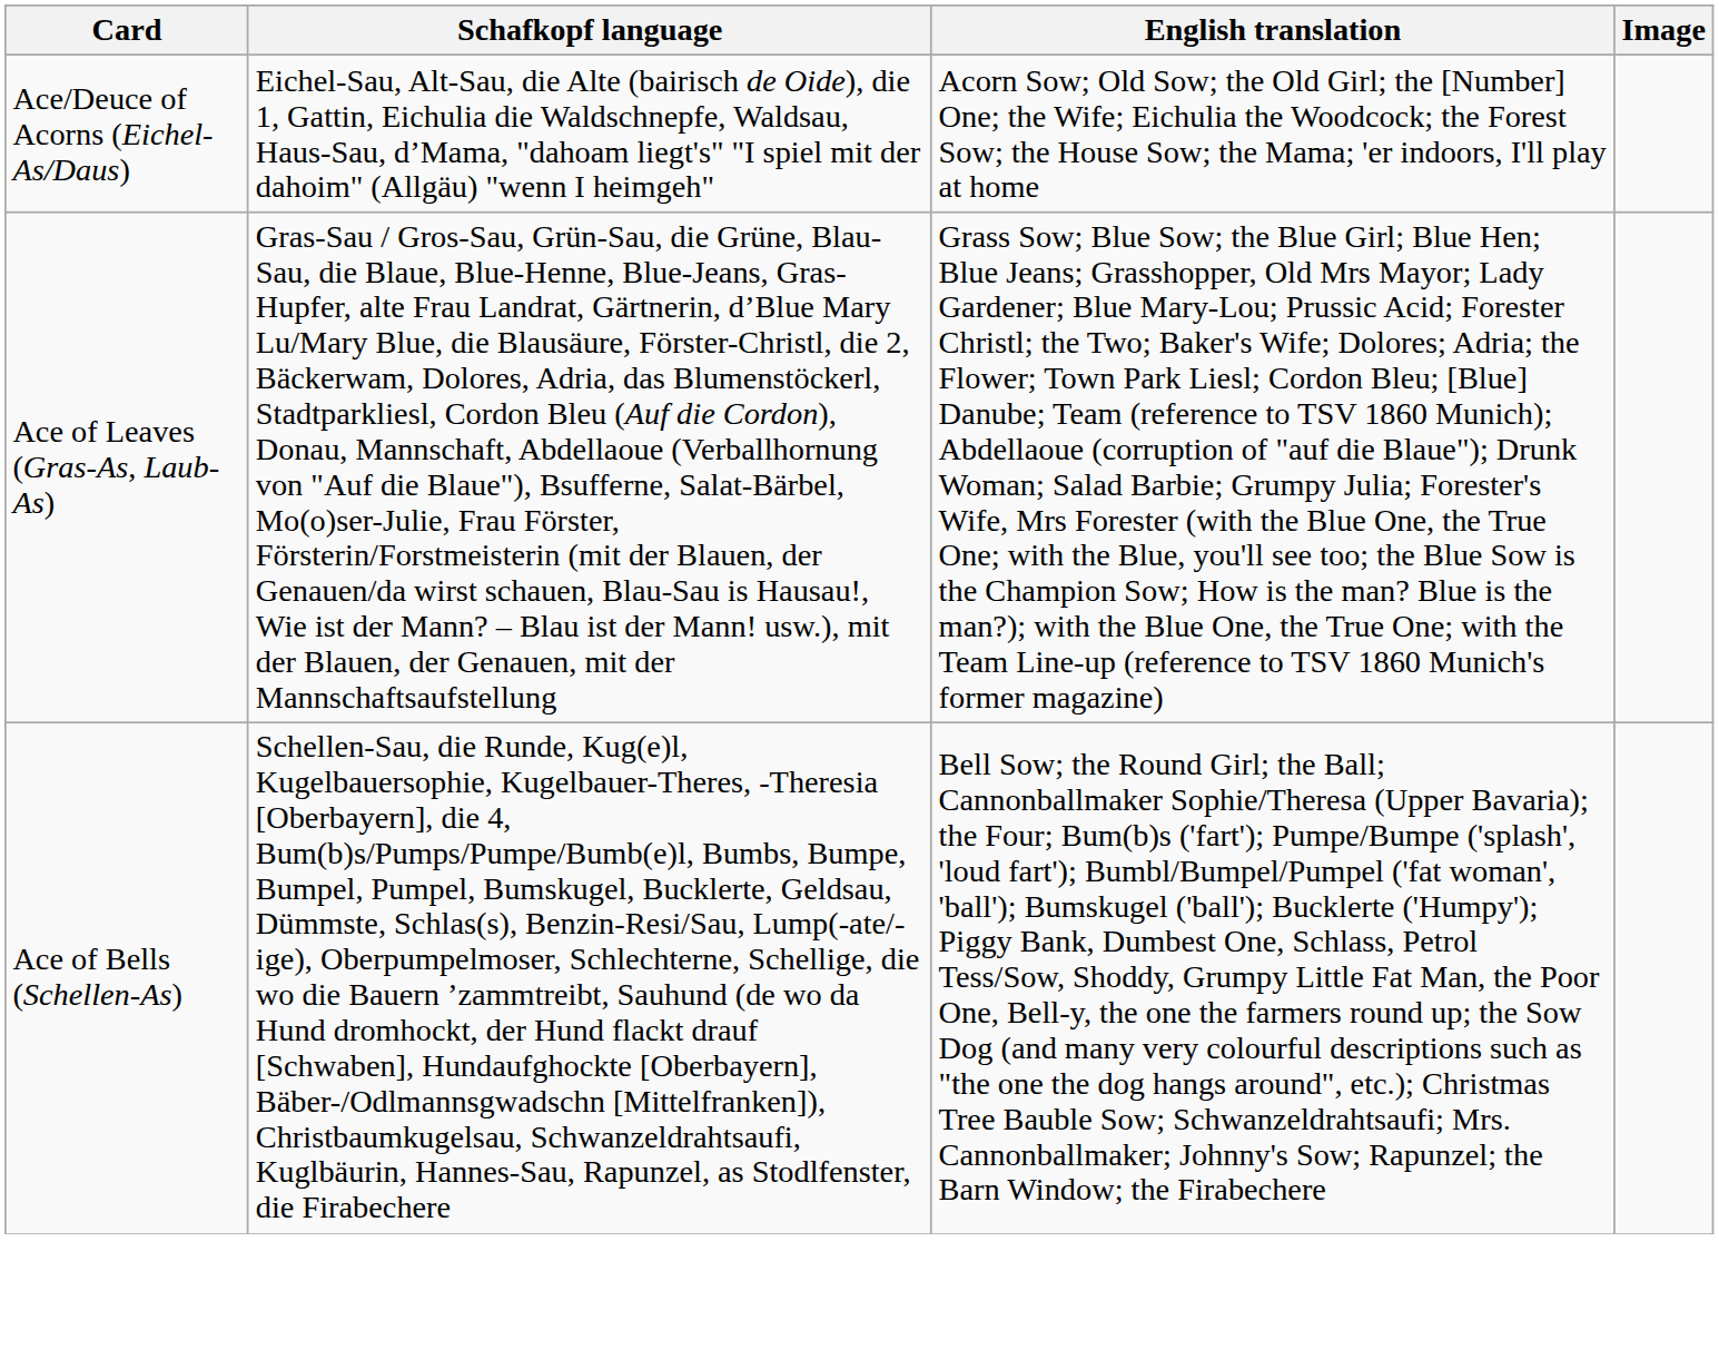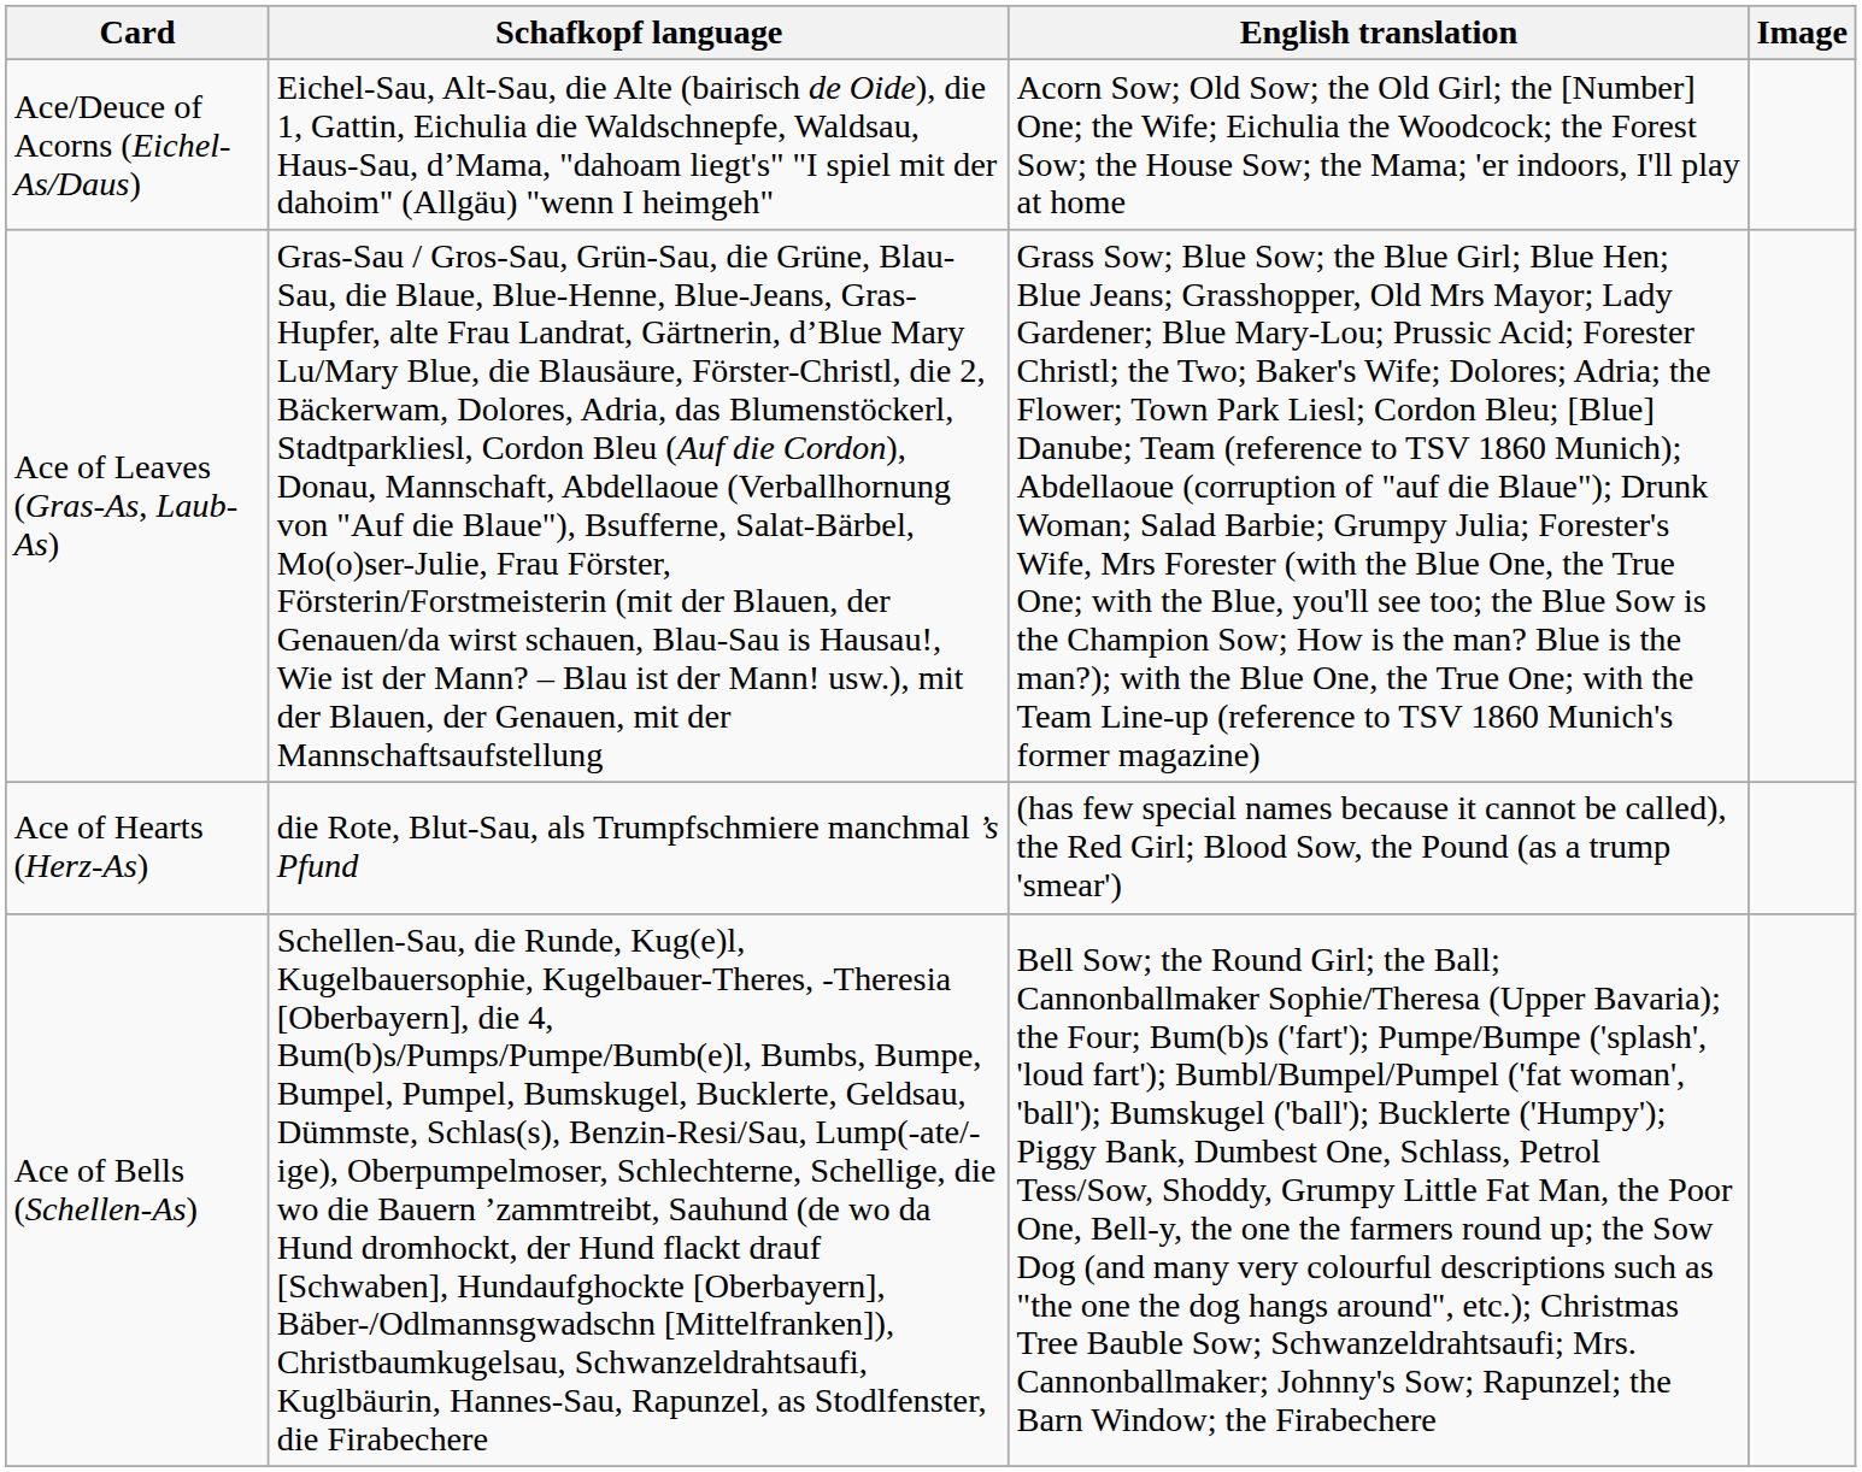 <table class="wikitable">
 <tr class="hintergrundfarbe5">
 <th width="500" align="center">Card</th>
 <th width="40%" align="left">Schafkopf language</th>
 <th width="40%" align="left">English translation</th>
 <th width="5%" align="left">Image</th>
 </tr>
 <tr>
 <td>Ace/Deuce of Acorns (<em>Eichel-As/Daus</em>)</td>
 <td>Eichel-Sau, Alt-Sau, die Alte (bairisch <em>de Oide</em>), die 1, Gattin, Eichulia die Waldschnepfe, Waldsau, Haus-Sau, d’Mama, "dahoam liegt's" "I spiel mit der dahoim" (Allgäu) "wenn I heimgeh"</td>
 <td>Acorn Sow; Old Sow; the Old Girl; the [Number] One; the Wife; Eichulia the Woodcock; the Forest Sow; the House Sow; the Mama; 'er indoors, I'll play at home</td>
 <td align = "center"></td>
 </tr>
 <tr>
 <td>Ace of Leaves (<em>Gras-As</em>, <em>Laub-As</em>)</td>
 <td>Gras-Sau / Gros-Sau, Grün-Sau, die Grüne, Blau-Sau, die Blaue, Blue-Henne, Blue-Jeans, Gras-Hupfer, alte Frau Landrat, Gärtnerin, d’Blue Mary Lu/Mary Blue, die Blausäure, Förster-Christl, die 2, Bäckerwam, Dolores, Adria, das Blumenstöckerl, Stadtparkliesl, Cordon Bleu (<em>Auf die  Cordon</em>), Donau, Mannschaft, Abdellaoue (Verballhornung von "Auf die Blaue"), Bsufferne, Salat-Bärbel, Mo(o)ser-Julie, Frau Förster, Försterin/Forstmeisterin (mit der Blauen, der Genauen/da wirst schauen, Blau-Sau is Hausau!, Wie ist der Mann? – Blau ist der Mann! usw.), mit der Blauen, der Genauen, mit der Mannschaftsaufstellung</td>
 <td>Grass Sow; Blue Sow; the Blue Girl; Blue Hen; Blue Jeans; Grasshopper, Old Mrs Mayor; Lady Gardener; Blue Mary-Lou; Prussic Acid; Forester Christl; the Two; Baker's Wife; Dolores; Adria; the Flower; Town Park Liesl; Cordon Bleu; [Blue] Danube; Team (reference to TSV 1860 Munich); Abdellaoue (corruption of "auf die Blaue"); Drunk Woman; Salad Barbie; Grumpy Julia; Forester's Wife, Mrs Forester (with the Blue One, the True One; with the Blue, you'll see too; the Blue Sow is the Champion Sow; How is the man? Blue is the man?); with the Blue One, the True One; with the Team Line-up (reference to TSV 1860 Munich's former magazine)</td>
 <td align = "center"></td>
 </tr>
 <tr>
+<td>Ace of Hearts (<em>Herz-As</em>)</td>
+<td>die Rote, Blut-Sau, als Trumpfschmiere manchmal <em>’s Pfund</em></td>
+<td>(has few special names because it cannot be called), the Red Girl; Blood Sow, the Pound (as a trump 'smear')</td>
+<td align = "center"></td>
+</tr>
+<tr>
 <td>Ace of Bells (<em>Schellen-As</em>)</td>
 <td>Schellen-Sau, die Runde, Kug(e)l, Kugelbauersophie, Kugelbauer-Theres, -Theresia [Oberbayern], die 4, Bum(b)s/Pumps/Pumpe/Bumb(e)l, Bumbs, Bumpe, Bumpel, Pumpel, Bumskugel, Bucklerte, Geldsau, Dümmste, Schlas(s), Benzin-Resi/Sau, Lump(-ate/-ige), Oberpumpelmoser, Schlechterne, Schellige, die wo die Bauern ’zammtreibt, Sauhund (de wo da Hund dromhockt, der Hund flackt drauf [Schwaben], Hundaufghockte [Oberbayern], Bäber-/Odlmannsgwadschn [Mittelfranken]), Christbaumkugelsau, Schwanzeldrahtsaufi, Kuglbäurin, Hannes-Sau, Rapunzel, as Stodlfenster, die Firabechere</td>
 <td>Bell Sow; the Round Girl; the Ball; Cannonballmaker Sophie/Theresa (Upper Bavaria); the Four; Bum(b)s ('fart'); Pumpe/Bumpe ('splash', 'loud fart'); Bumbl/Bumpel/Pumpel ('fat woman', 'ball'); Bumskugel ('ball'); Bucklerte ('Humpy'); Piggy Bank, Dumbest One, Schlass, Petrol Tess/Sow, Shoddy, Grumpy Little Fat Man, the Poor One, Bell-y, the one the farmers round up; the Sow Dog (and many very colourful descriptions such as "the one the dog hangs around", etc.); Christmas Tree Bauble Sow; Schwanzeldrahtsaufi; Mrs. Cannonballmaker; Johnny's Sow; Rapunzel; the Barn Window; the Firabechere</td>
 <td align = "center"></td>
 </tr>
 <tr>
 </tr>
 </table>
